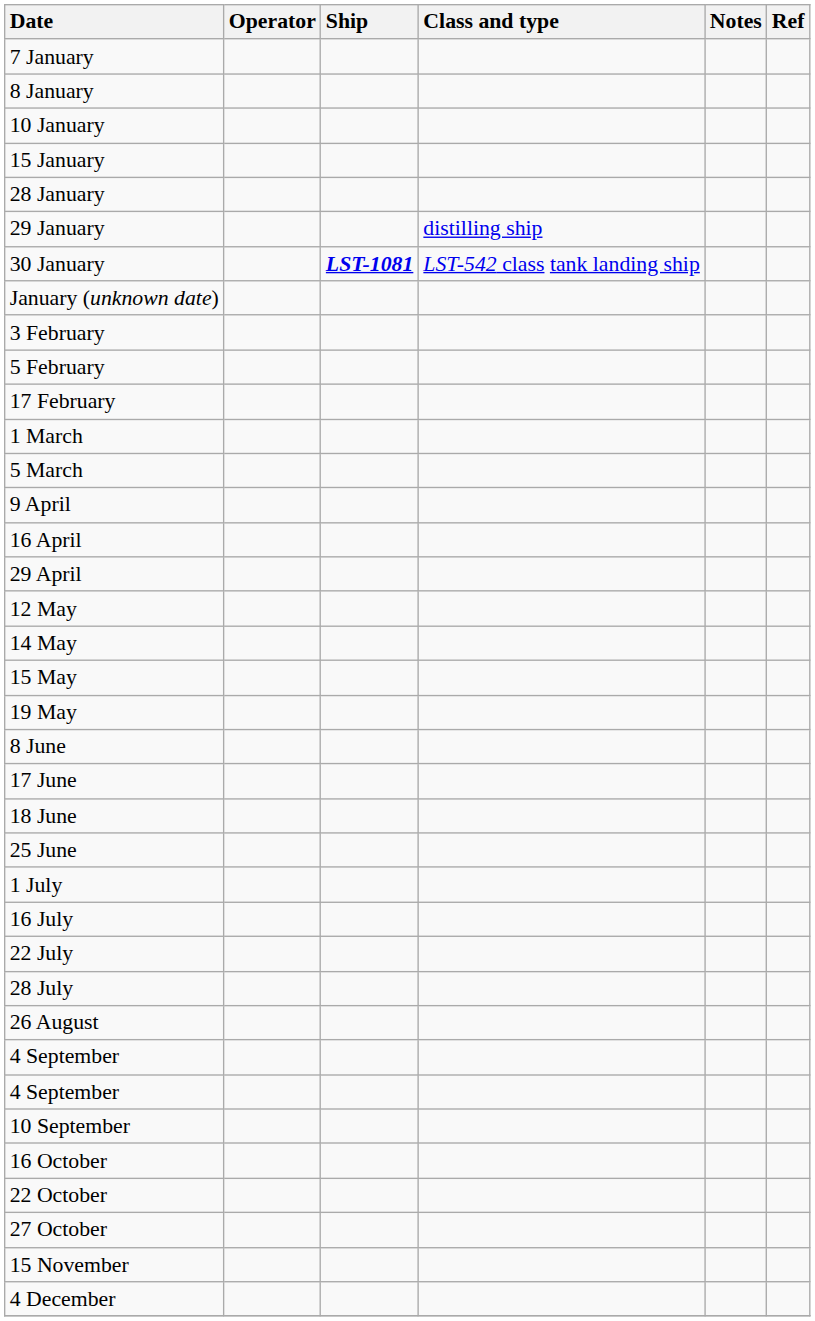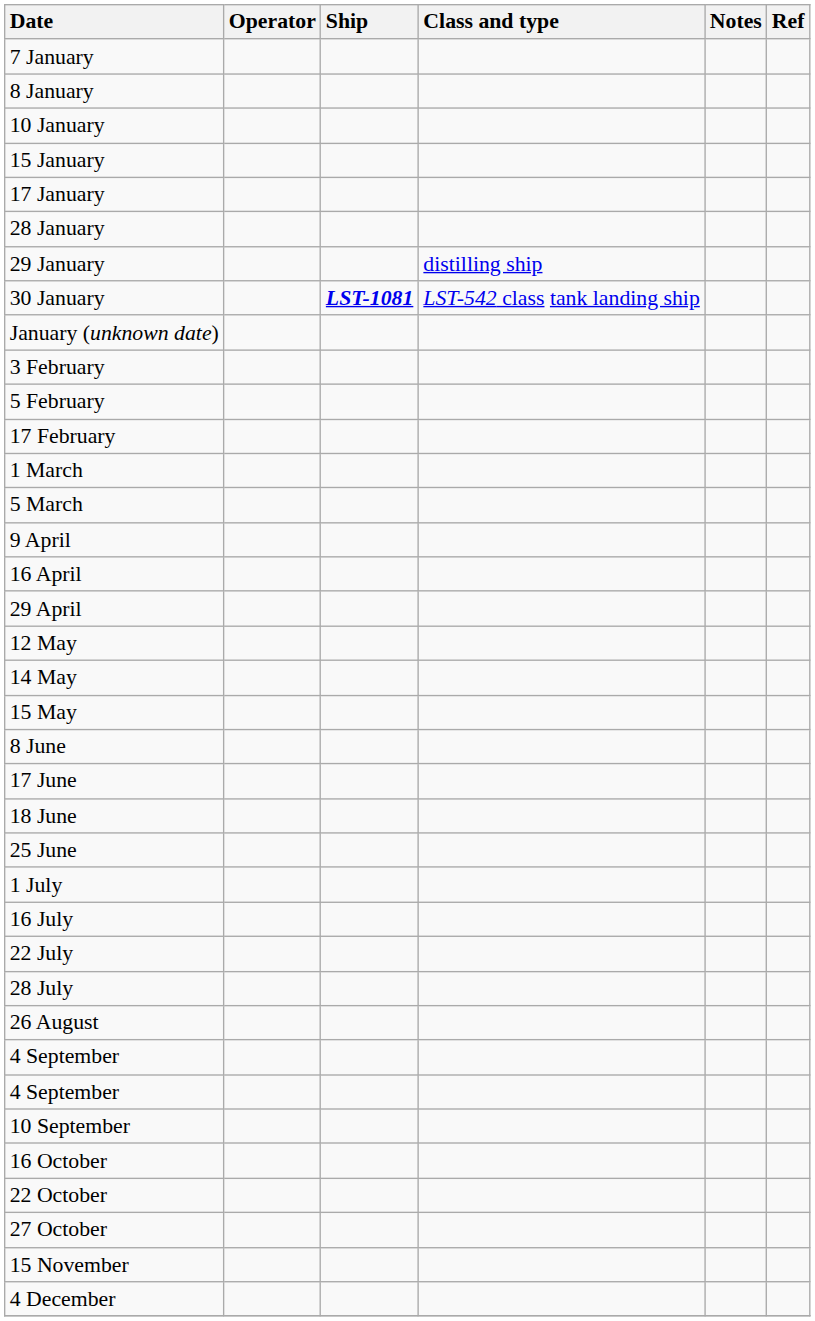 <table class="wikitable nowraplinks sortable">
 <tr>
 <th style="text-align: left;">Date</th>
 <th style="text-align: left;">Operator</th>
 <th style="text-align: left;">Ship</th>
 <th style="text-align: left;">Class and type</th>
 <th style="text-align: left;">Notes</th>
 <th style="text-align: left;">Ref</th>
 </tr>
 <tr>
 <td>7 January</td>
 <td></td>
 <td><strong></strong></td>
 <td></td>
 <td></td>
 <td></td>
 </tr>
 <tr>
 <td>8 January</td>
 <td></td>
 <td><strong></strong></td>
 <td></td>
 <td></td>
 <td></td>
 </tr>
 <tr>
 <td>10 January</td>
 <td></td>
 <td><strong></strong></td>
 <td></td>
 <td></td>
 <td></td>
 </tr>
 <tr>
 <td>15 January</td>
+<td></td>
+<td><strong></strong></td>
+<td></td>
+<td></td>
+<td></td>
+</tr>
+<tr>
+<td>17 January</td>
 <td></td>
 <td><strong></strong></td>
 <td></td>
 <td></td>
 <td></td>
 </tr>
 <tr>
 <td>28 January</td>
 <td></td>
 <td><strong></strong></td>
 <td></td>
 <td></td>
 <td></td>
 </tr>
 <tr>
 <td>29 January</td>
 <td></td>
 <td><strong></strong></td>
 <td> <a href='#'>distilling ship</a></td>
 <td></td>
 <td></td>
 </tr>
 <tr>
 <td>30 January</td>
 <td></td>
 <td><strong><a href='#'><em>LST-1081</em></a></strong></td>
 <td><a href='#'><em>LST-542</em> class</a> <a href='#'>tank landing ship</a></td>
 <td></td>
 <td></td>
 </tr>
 <tr>
 <td>January (<em>unknown date</em>)</td>
 <td></td>
 <td><strong></strong></td>
 <td></td>
 <td></td>
 <td></td>
 </tr>
 <tr>
 <td>3 February</td>
 <td></td>
 <td><strong></strong></td>
 <td></td>
 <td></td>
 <td></td>
 </tr>
 <tr>
 <td>5 February</td>
 <td></td>
 <td><strong></strong></td>
 <td></td>
 <td></td>
 <td></td>
 </tr>
 <tr>
 <td>17 February</td>
 <td></td>
 <td><strong></strong></td>
 <td></td>
 <td></td>
 <td></td>
 </tr>
 <tr>
 <td>1 March</td>
 <td></td>
 <td><strong></strong></td>
 <td></td>
 <td></td>
 <td></td>
 </tr>
 <tr>
 <td>5 March</td>
 <td></td>
 <td><strong></strong></td>
 <td></td>
 <td></td>
 <td></td>
 </tr>
 <tr>
 <td>9 April</td>
 <td></td>
 <td><strong></strong></td>
 <td></td>
 <td></td>
 <td></td>
 </tr>
 <tr>
 <td>16 April</td>
 <td></td>
 <td><strong></strong></td>
 <td></td>
 <td></td>
 <td></td>
 </tr>
 <tr>
 <td>29 April</td>
 <td></td>
 <td><strong></strong></td>
 <td></td>
 <td></td>
 <td></td>
 </tr>
 <tr>
 <td>12 May</td>
 <td></td>
 <td><strong></strong></td>
 <td></td>
 <td></td>
 <td></td>
 </tr>
 <tr>
 <td>14 May</td>
 <td></td>
 <td><strong></strong></td>
 <td></td>
 <td></td>
 <td></td>
 </tr>
 <tr>
 <td>15 May</td>
-<td></td>
-<td><strong></strong></td>
-<td></td>
-<td></td>
-<td></td>
-</tr>
-<tr>
-<td>19 May</td>
 <td></td>
 <td><strong></strong></td>
 <td></td>
 <td></td>
 <td></td>
 </tr>
 <tr>
 <td>8 June</td>
 <td></td>
 <td><strong></strong></td>
 <td></td>
 <td></td>
 <td></td>
 </tr>
 <tr>
 <td>17 June</td>
 <td></td>
 <td><strong></strong></td>
 <td></td>
 <td></td>
 <td></td>
 </tr>
 <tr>
 <td>18 June</td>
 <td></td>
 <td><strong></strong></td>
 <td></td>
 <td></td>
 <td></td>
 </tr>
 <tr>
 <td>25 June</td>
 <td></td>
 <td><strong></strong></td>
 <td></td>
 <td></td>
 <td></td>
 </tr>
 <tr>
 <td>1 July</td>
 <td></td>
 <td><strong></strong></td>
 <td></td>
 <td></td>
 <td></td>
 </tr>
 <tr>
 <td>16 July</td>
 <td></td>
 <td><strong></strong></td>
 <td></td>
 <td></td>
 <td></td>
 </tr>
 <tr>
 <td>22 July</td>
 <td></td>
 <td><strong></strong></td>
 <td></td>
 <td></td>
 <td></td>
 </tr>
 <tr>
 <td>28 July</td>
 <td></td>
 <td><strong></strong></td>
 <td></td>
 <td></td>
 <td></td>
 </tr>
 <tr>
 <td>26 August</td>
 <td></td>
 <td><strong></strong></td>
 <td></td>
 <td></td>
 <td></td>
 </tr>
 <tr>
 <td>4 September</td>
 <td></td>
 <td><strong></strong></td>
 <td></td>
 <td></td>
 <td></td>
 </tr>
 <tr>
 <td>4 September</td>
 <td></td>
 <td><strong></strong></td>
 <td></td>
 <td></td>
 <td></td>
 </tr>
 <tr>
 <td>10 September</td>
 <td></td>
 <td><strong></strong></td>
 <td></td>
 <td></td>
 <td></td>
 </tr>
 <tr>
 <td>16 October</td>
 <td></td>
 <td><strong></strong></td>
 <td></td>
 <td></td>
 <td></td>
 </tr>
 <tr>
 <td>22 October</td>
 <td></td>
 <td><strong></strong></td>
 <td></td>
 <td></td>
 <td></td>
 </tr>
 <tr>
 <td>27 October</td>
 <td></td>
 <td><strong></strong></td>
 <td></td>
 <td></td>
 <td></td>
 </tr>
 <tr>
 <td>15 November</td>
 <td></td>
 <td><strong></strong></td>
 <td></td>
 <td></td>
 <td></td>
 </tr>
 <tr>
 <td>4 December</td>
 <td></td>
 <td><strong></strong></td>
 <td></td>
 <td></td>
 <td></td>
 </tr>
 <tr>
 </tr>
 </table>
